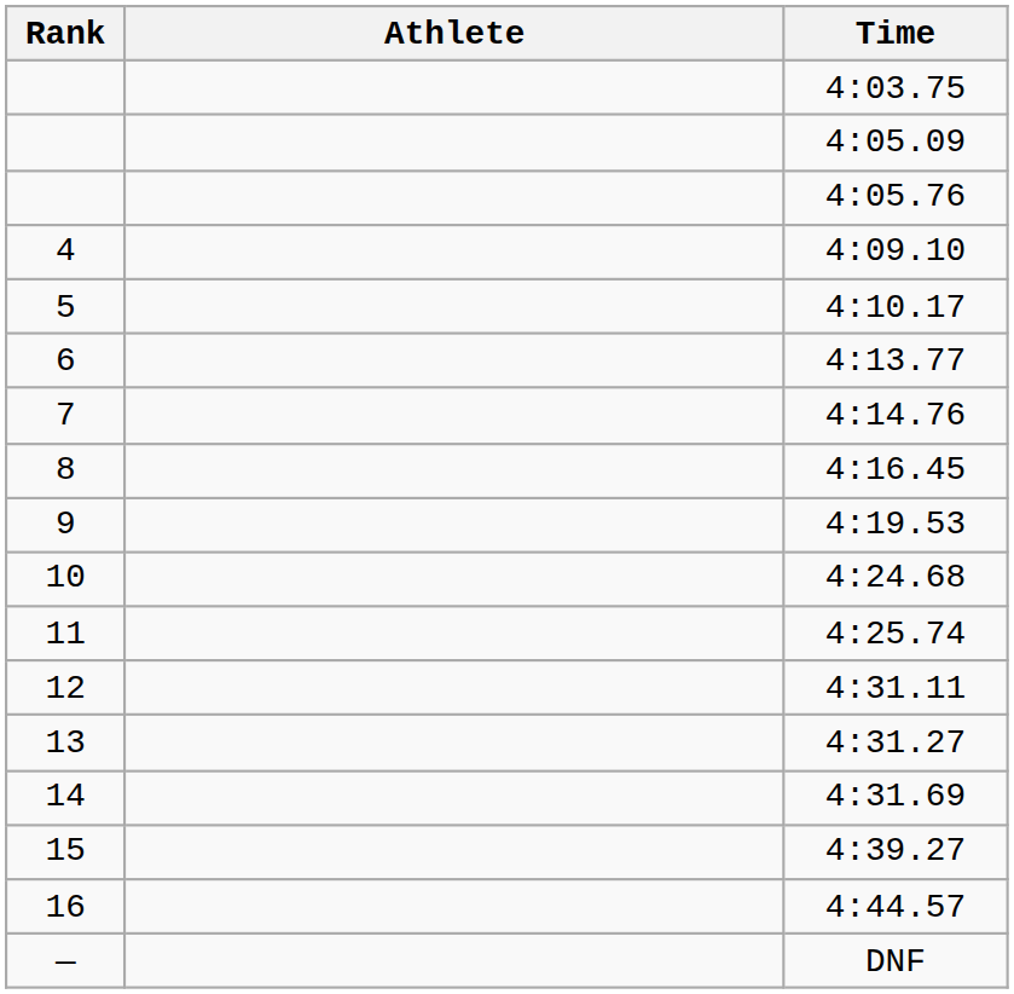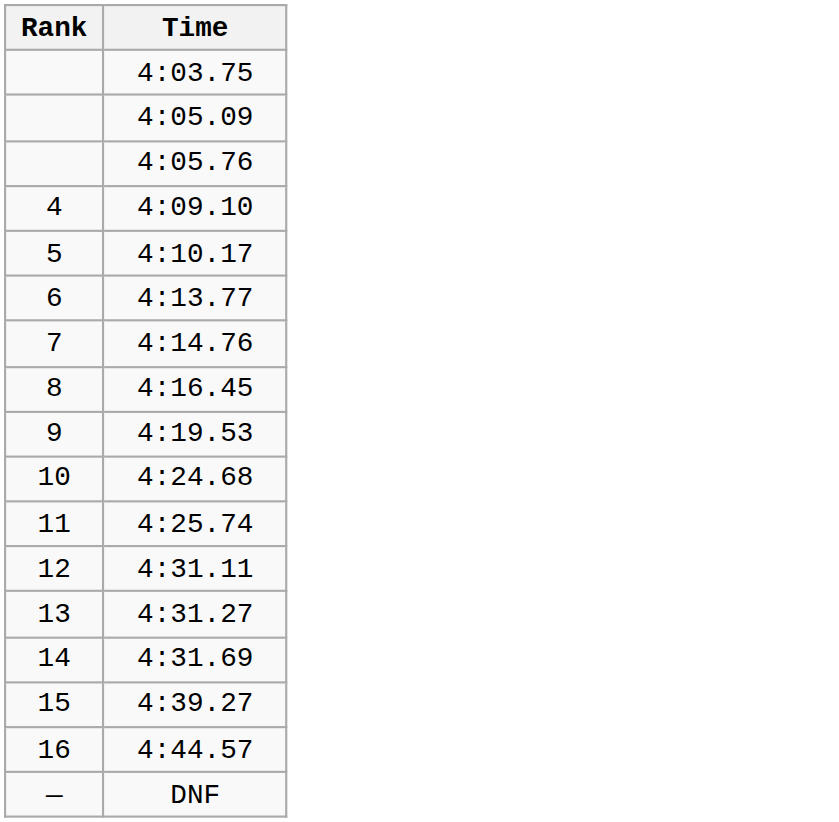 <table class=wikitable style="text-align:center">
 <tr>
 <th width=40>Rank</th>
-<th width=250>Athlete</th>
 <th width=80>Time</th>
 </tr>
 <tr>
 <td></td>
-<td align=left></td>
 <td>4:03.75</td>
 </tr>
 <tr>
 <td></td>
-<td align=left></td>
 <td>4:05.09</td>
 </tr>
 <tr>
 <td></td>
-<td align=left></td>
 <td>4:05.76</td>
 </tr>
 <tr>
 <td>4</td>
-<td align=left></td>
 <td>4:09.10</td>
 </tr>
 <tr>
 <td>5</td>
-<td align=left></td>
 <td>4:10.17</td>
 </tr>
 <tr>
 <td>6</td>
-<td align=left></td>
 <td>4:13.77</td>
 </tr>
 <tr>
 <td>7</td>
-<td align=left></td>
 <td>4:14.76</td>
 </tr>
 <tr>
 <td>8</td>
-<td align=left></td>
 <td>4:16.45</td>
 </tr>
 <tr>
 <td>9</td>
-<td align=left></td>
 <td>4:19.53</td>
 </tr>
 <tr>
 <td>10</td>
-<td align=left></td>
 <td>4:24.68</td>
 </tr>
 <tr>
 <td>11</td>
-<td align=left></td>
 <td>4:25.74</td>
 </tr>
 <tr>
 <td>12</td>
-<td align=left></td>
 <td>4:31.11</td>
 </tr>
 <tr>
 <td>13</td>
-<td align=left></td>
 <td>4:31.27</td>
 </tr>
 <tr>
 <td>14</td>
-<td align=left></td>
 <td>4:31.69</td>
 </tr>
 <tr>
 <td>15</td>
-<td align=left></td>
 <td>4:39.27</td>
 </tr>
 <tr>
 <td>16</td>
-<td align=left></td>
 <td>4:44.57</td>
 </tr>
 <tr>
 <td>—</td>
-<td align=left></td>
 <td>DNF</td>
 </tr>
 </table>
